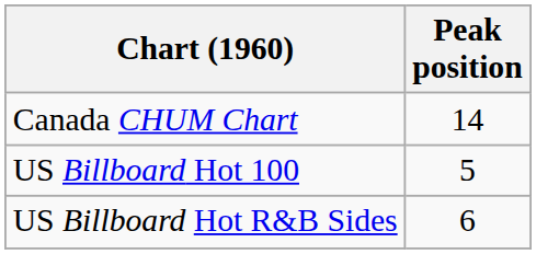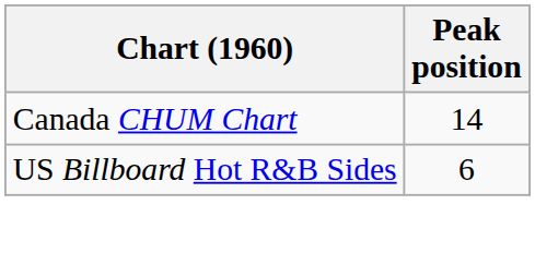 <table class="wikitable">
 <tr>
 <th>Chart (1960)</th>
 <th>Peak<br>position</th>
 </tr>
 <tr>
 <td>Canada <em><a href='#'>CHUM Chart</a></em> </td>
 <td align="center">14</td>
 </tr>
 <tr>
-<td>US <a href='#'><em>Billboard</em> Hot 100</a></td>
-<td align="center">5</td>
-</tr>
-<tr>
 <td>US <em>Billboard</em> <a href='#'>Hot R&B Sides</a></td>
 <td align="center">6</td>
 </tr>
 </table>
